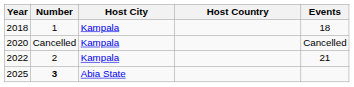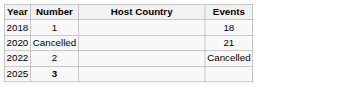 <table class="wikitable" style="font-size:100%">
 <tr>
 <th width="30">Year</th>
 <th width="30">Number</th>
-<th width="150">Host City</th>
 <th width="200">Host Country</th>
 <th width="50">Events</th>
 </tr>
 <tr>
 <td align="center">2018</td>
 <td align="center">1</td>
-<td><a href='#'>Kampala</a></td>
 <td></td>
 <td align="center">18</td>
 </tr>
 <tr>
 <td align="center">2020</td>
 <td align="center">Cancelled</td>
-<td><a href='#'>Kampala</a></td>
+<td></td>
+<td align="center">21</td>
+</tr>
+<tr>
+<td align="center">2022</td>
+<td align="center">2</td>
 <td></td>
 <td align="center">Cancelled</td>
 </tr>
 <tr>
-<td align="center">2022</td>
-<td align="center">2</td>
-<td><a href='#'>Kampala</a></td>
-<td></td>
-<td align="center">21</td>
-</tr>
-<tr>
 <td align="center">2025</td>
 <td align="center"><strong>3</strong></td>
-<td><a href='#'>Abia State</a></td>
 <td></td>
 <td align="center"></td>
 </tr>
 </table>
